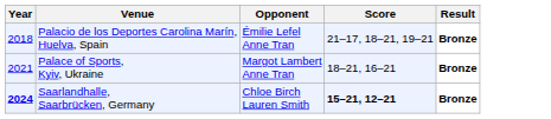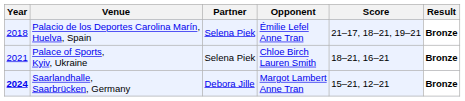 <table class="sortable wikitable" style="font-size: 90%;">
 <tr>
 <th>Year</th>
 <th>Venue</th>
+<th>Partner</th>
 <th>Opponent</th>
 <th>Score</th>
 <th>Result</th>
 </tr>
 <tr style="background:#ECF2FF">
 <td align="center"><a href='#'>2018</a></td>
 <td align="left"><a href='#'>Palacio de los Deportes Carolina Marín</a>,<br><a href='#'>Huelva</a>, Spain</td>
+<td align="left"> <a href='#'>Selena Piek</a></td>
 <td align="left"> <a href='#'>Émilie Lefel</a><br> <a href='#'>Anne Tran</a></td>
 <td align="left">21–17, 18–21, 19–21</td>
 <td style="text-align:left; background:white"> <strong>Bronze</strong></td>
 </tr>
 <tr style="background:#ECF2FF">
 <td align="center"><a href='#'>2021</a></td>
 <td align="left"><a href='#'>Palace of Sports</a>,<br><a href='#'>Kyiv</a>, Ukraine</td>
-<td align="left"> <a href='#'>Margot Lambert</a><br> <a href='#'>Anne Tran</a></td>
+<td align="left"> Selena Piek</td>
+<td align="left"> <a href='#'>Chloe Birch</a><br> <a href='#'>Lauren Smith</a></td>
 <td align="left">18–21, 16–21</td>
 <td style="text-align:left; background:white"> <strong>Bronze</strong></td>
 </tr>
 <tr style="background:#ECF2FF">
 <td align="center"><strong><a href='#'>2024</a></strong></td>
 <td align="left"><a href='#'>Saarlandhalle</a>,<br><a href='#'>Saarbrücken</a>, Germany</td>
-<td align="left"> <a href='#'>Chloe Birch</a><br> <a href='#'>Lauren Smith</a></td>
-<td align="left"><strong>15–21, 12–21</strong></td>
+<td align="left"> <a href='#'>Debora Jille</a></td>
+<td align="left"> <a href='#'>Margot Lambert</a><br> <a href='#'>Anne Tran</a></td>
+<td align="left">15–21, 12–21</td>
 <td style="text-align:left; background:white"> <strong>Bronze</strong></td>
 </tr>
 </table>
